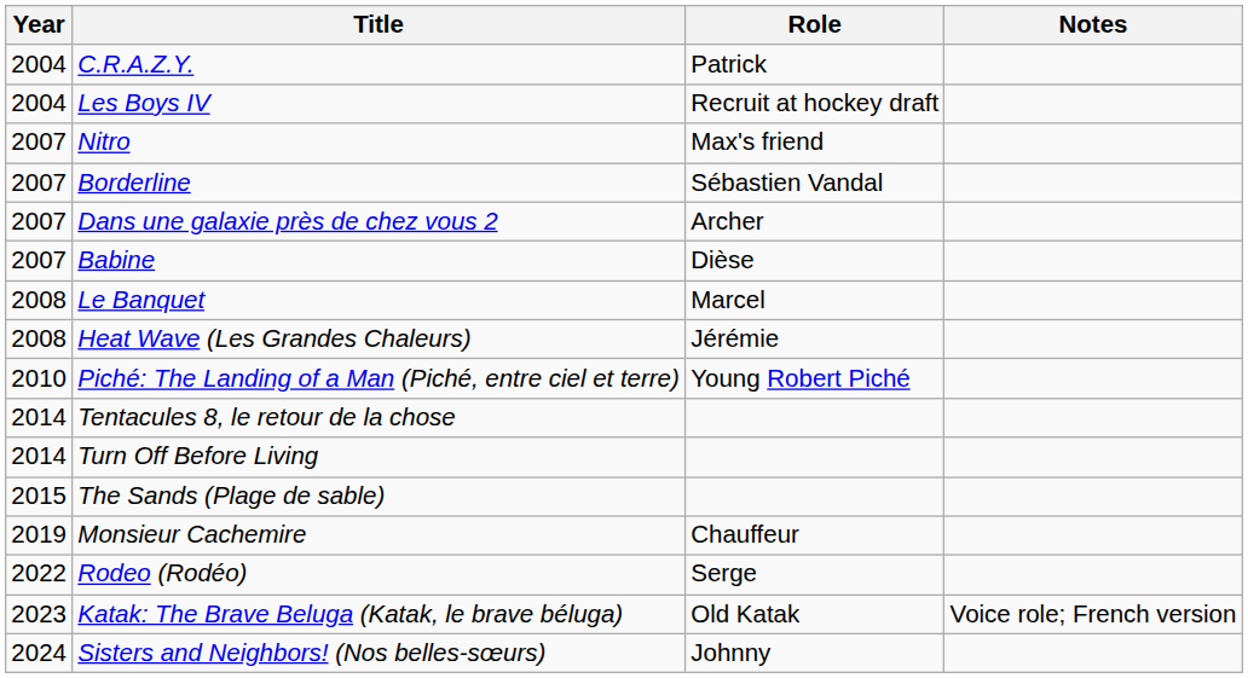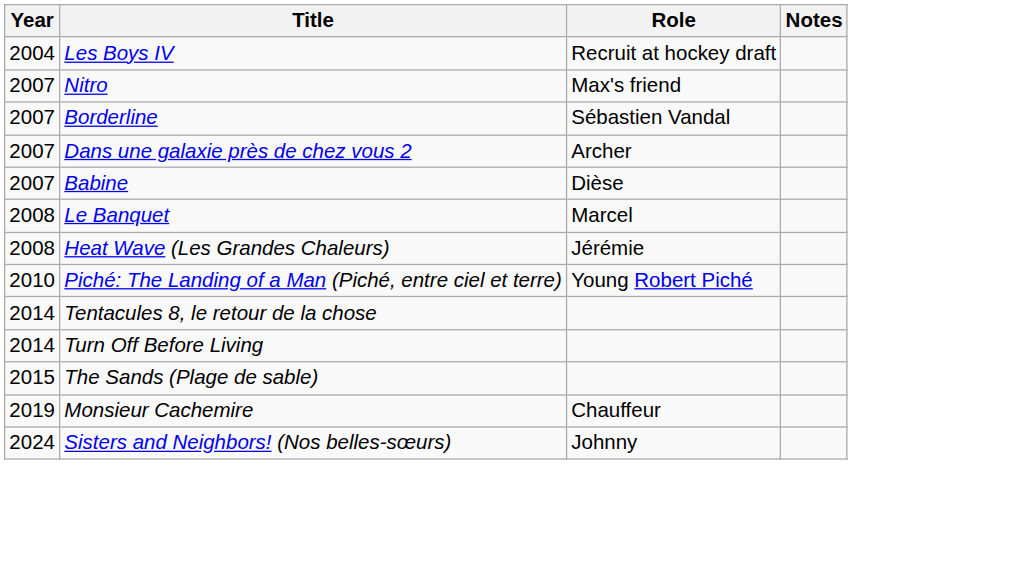 <table class="wikitable">
 <tr>
 <th>Year</th>
 <th>Title</th>
 <th>Role</th>
 <th>Notes</th>
-</tr>
-<tr>
-<td>2004</td>
-<td><em><a href='#'>C.R.A.Z.Y.</a></em></td>
-<td>Patrick</td>
-<td></td>
 </tr>
 <tr>
 <td>2004</td>
 <td><em><a href='#'>Les Boys IV</a></em></td>
 <td>Recruit at hockey draft</td>
 <td></td>
 </tr>
 <tr>
 <td>2007</td>
 <td><em><a href='#'>Nitro</a></em></td>
 <td>Max's friend</td>
 </tr>
 <tr>
 <td>2007</td>
 <td><em><a href='#'>Borderline</a></em></td>
 <td>Sébastien Vandal</td>
 <td></td>
 </tr>
 <tr>
 <td>2007</td>
 <td><em><a href='#'>Dans une galaxie près de chez vous 2</a></em></td>
 <td>Archer</td>
 <td></td>
 </tr>
 <tr>
 <td>2007</td>
 <td><em><a href='#'>Babine</a></em></td>
 <td>Dièse</td>
 <td></td>
 </tr>
 <tr>
 <td>2008</td>
 <td><em><a href='#'>Le Banquet</a></em></td>
 <td>Marcel</td>
 <td></td>
 </tr>
 <tr>
 <td>2008</td>
 <td><em><a href='#'>Heat Wave</a> (Les Grandes Chaleurs)</em></td>
 <td>Jérémie</td>
 <td></td>
 </tr>
 <tr>
 <td>2010</td>
 <td><em><a href='#'>Piché: The Landing of a Man</a> (Piché, entre ciel et terre)</em></td>
 <td>Young <a href='#'>Robert Piché</a></td>
 <td></td>
 </tr>
 <tr>
 <td>2014</td>
 <td><em>Tentacules 8, le retour de la chose</em></td>
 <td></td>
 <td></td>
 </tr>
 <tr>
 <td>2014</td>
 <td><em>Turn Off Before Living</em></td>
 <td></td>
 <td></td>
 </tr>
 <tr>
 <td>2015</td>
 <td><em>The Sands (Plage de sable)</em></td>
 <td></td>
 <td></td>
 </tr>
 <tr>
 <td>2019</td>
 <td><em>Monsieur Cachemire</em></td>
 <td>Chauffeur</td>
 <td></td>
 </tr>
 <tr>
-<td>2022</td>
-<td><em><a href='#'>Rodeo</a> (Rodéo)</em></td>
-<td>Serge</td>
-<td></td>
-</tr>
-<tr>
-<td>2023</td>
-<td><em><a href='#'>Katak: The Brave Beluga</a> (Katak, le brave béluga)</em></td>
-<td>Old Katak</td>
-<td>Voice role; French version</td>
-</tr>
-<tr>
 <td>2024</td>
 <td><em><a href='#'>Sisters and Neighbors!</a> (Nos belles-sœurs)</em></td>
 <td>Johnny</td>
 <td></td>
 </tr>
 </table>
